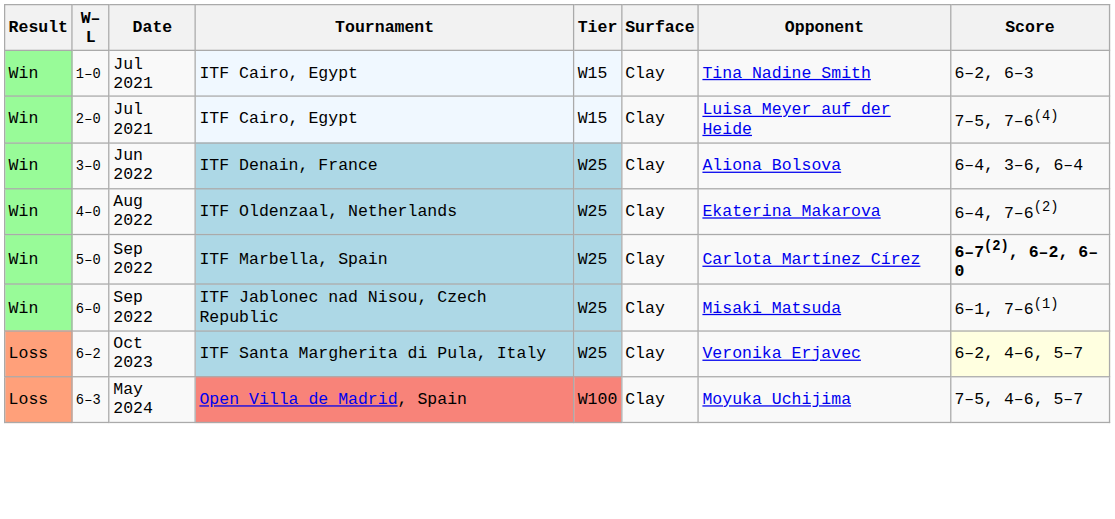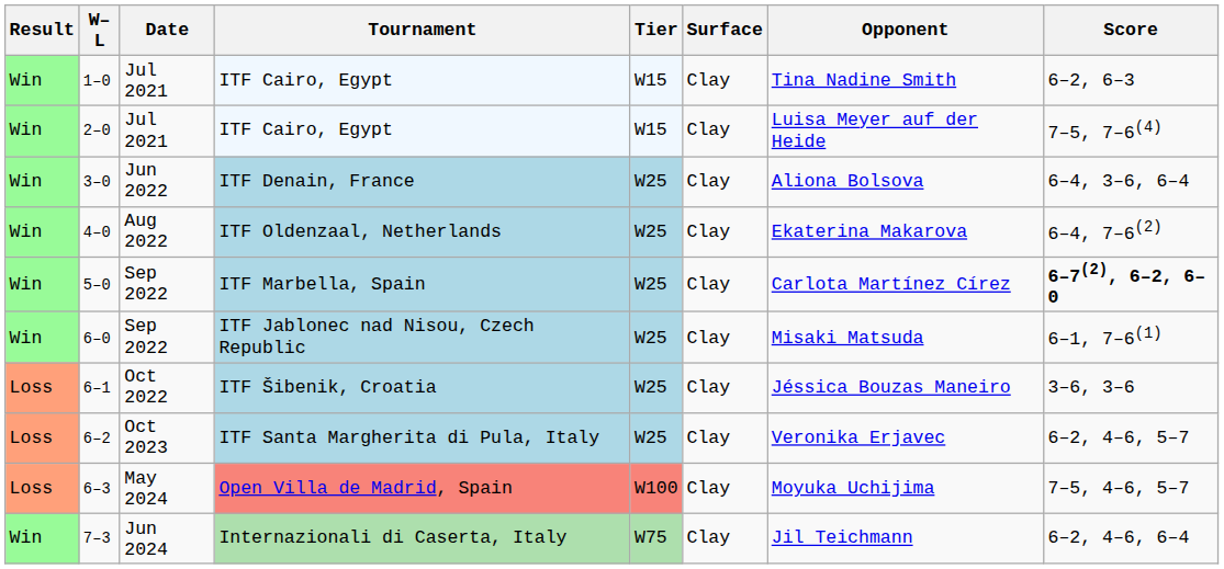 <table class="wikitable sortable">
 <tr>
 <th>Result</th>
 <th class=unsortable>W–L</th>
 <th>Date</th>
 <th>Tournament</th>
 <th>Tier</th>
 <th>Surface</th>
 <th>Opponent</th>
 <th class=unsortable>Score</th>
 </tr>
 <tr>
 <td style="background:#98fb98;">Win</td>
 <td><small>1–0</small></td>
 <td>Jul 2021</td>
 <td style="background:#f0f8ff;">ITF Cairo, Egypt</td>
 <td style="background:#f0f8ff;">W15</td>
 <td>Clay</td>
 <td> <a href='#'>Tina Nadine Smith</a></td>
 <td>6–2, 6–3</td>
 </tr>
 <tr>
 <td style="background:#98fb98;">Win</td>
 <td><small>2–0</small></td>
 <td>Jul 2021</td>
 <td style="background:#f0f8ff;">ITF Cairo, Egypt</td>
 <td style="background:#f0f8ff;">W15</td>
 <td>Clay</td>
 <td> <a href='#'>Luisa Meyer auf der Heide</a></td>
 <td>7–5, 7–6<sup>(4)</sup></td>
 </tr>
 <tr>
 <td style="background:#98fb98;">Win</td>
 <td><small>3–0</small></td>
 <td>Jun 2022</td>
 <td style="background:lightblue;">ITF Denain, France</td>
 <td style="background:lightblue;">W25</td>
 <td>Clay</td>
 <td> <a href='#'>Aliona Bolsova</a></td>
 <td>6–4, 3–6, 6–4</td>
 </tr>
 <tr>
 <td style="background:#98fb98;">Win</td>
 <td><small>4–0</small></td>
 <td>Aug 2022</td>
 <td style="background:lightblue;">ITF Oldenzaal, Netherlands</td>
 <td style="background:lightblue;">W25</td>
 <td>Clay</td>
 <td> <a href='#'>Ekaterina Makarova</a></td>
 <td>6–4, 7–6<sup>(2)</sup></td>
 </tr>
 <tr>
 <td style="background:#98fb98;">Win</td>
 <td><small>5–0</small></td>
 <td>Sep 2022</td>
 <td style="background:lightblue;">ITF Marbella, Spain</td>
 <td style="background:lightblue;">W25</td>
 <td>Clay</td>
 <td> <a href='#'>Carlota Martínez Círez</a></td>
 <td><strong>6–7<sup>(2)</sup>, 6–2, 6–0</strong></td>
 </tr>
 <tr>
 <td style="background:#98fb98;">Win</td>
 <td><small>6–0</small></td>
 <td>Sep 2022</td>
 <td style="background:lightblue;">ITF Jablonec nad Nisou, Czech Republic</td>
 <td style="background:lightblue;">W25</td>
 <td>Clay</td>
 <td> <a href='#'>Misaki Matsuda</a></td>
 <td>6–1, 7–6<sup>(1)</sup></td>
 </tr>
 <tr>
 <td bgcolor=ffa07a>Loss</td>
+<td><small>6–1</small></td>
+<td>Oct 2022</td>
+<td style="background:lightblue;">ITF Šibenik, Croatia</td>
+<td style="background:lightblue;">W25</td>
+<td>Clay</td>
+<td> <a href='#'>Jéssica Bouzas Maneiro</a></td>
+<td>3–6, 3–6</td>
+</tr>
+<tr>
+<td bgcolor=ffa07a>Loss</td>
 <td><small>6–2</small></td>
 <td>Oct 2023</td>
 <td style="background:lightblue;">ITF Santa Margherita di Pula, Italy</td>
 <td style="background:lightblue;">W25</td>
 <td>Clay</td>
 <td> <a href='#'>Veronika Erjavec</a></td>
-<td style="background: lightyellow;">6–2, 4–6, 5–7</td>
+<td>6–2, 4–6, 5–7</td>
 </tr>
 <tr>
 <td bgcolor=ffa07a>Loss</td>
 <td><small>6–3</small></td>
 <td>May 2024</td>
 <td style="background:#f88379;"><a href='#'>Open Villa de Madrid</a>, Spain</td>
 <td style="background:#f88379;">W100</td>
 <td>Clay</td>
 <td> <a href='#'>Moyuka Uchijima</a></td>
 <td>7–5, 4–6, 5–7</td>
 </tr>
+<tr>
+<td style="background:#98fb98;">Win</td>
+<td><small>7–3</small></td>
+<td>Jun 2024</td>
+<td style="background:#addfad;">Internazionali di Caserta, Italy</td>
+<td style="background:#addfad;">W75</td>
+<td>Clay</td>
+<td> <a href='#'>Jil Teichmann</a></td>
+<td>6–2, 4–6, 6–4</td>
+</tr>
 </table>
